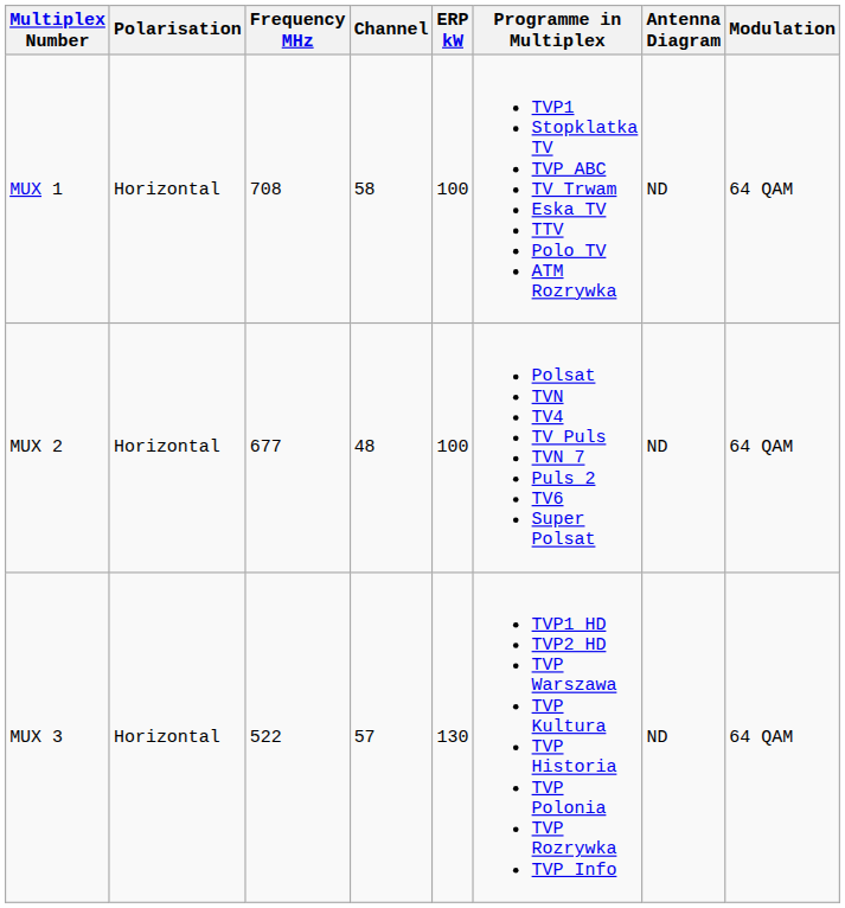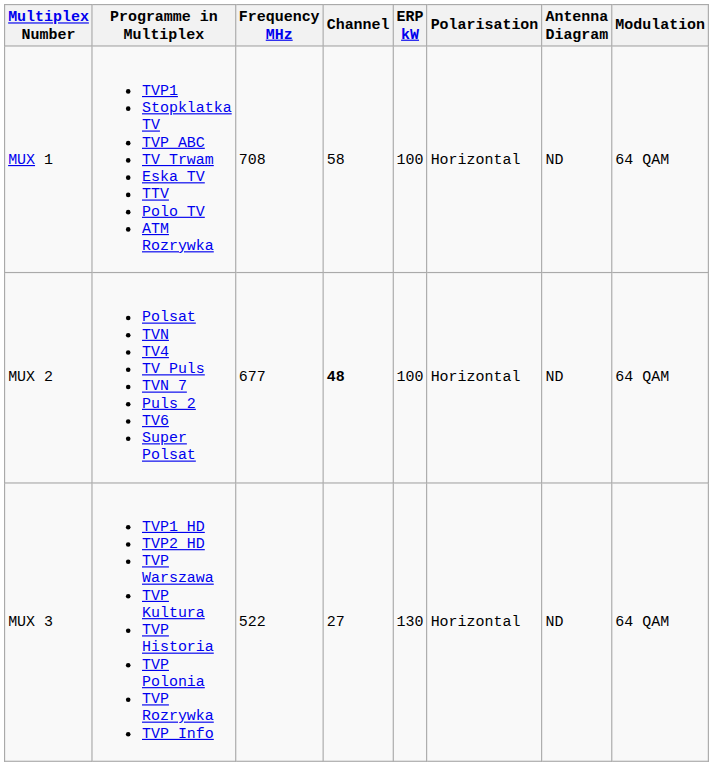 <table class="wikitable" style="width: 500px;">
 <tr>
 <th><a href='#'>Multiplex</a> Number</th>
-<th>Polarisation</th>
+<th>Programme in Multiplex</th>
 <th>Frequency <a href='#'>MHz</a></th>
 <th>Channel</th>
 <th>ERP <a href='#'>kW</a></th>
-<th>Programme in Multiplex</th>
+<th>Polarisation</th>
 <th>Antenna Diagram</th>
 <th>Modulation</th>
 </tr>
 <tr>
 <td><a href='#'>MUX</a> 1</td>
-<td>Horizontal</td>
+<td><br><ul><li><a href='#'>TVP1</a></li><li><a href='#'>Stopklatka TV</a></li><li><a href='#'>TVP ABC</a></li><li><a href='#'>TV Trwam</a></li><li><a href='#'>Eska TV</a></li><li><a href='#'>TTV</a></li><li><a href='#'>Polo TV</a></li><li><a href='#'>ATM Rozrywka</a></li></ul></td>
 <td>708</td>
 <td>58</td>
 <td>100</td>
-<td><br><ul><li><a href='#'>TVP1</a></li><li><a href='#'>Stopklatka TV</a></li><li><a href='#'>TVP ABC</a></li><li><a href='#'>TV Trwam</a></li><li><a href='#'>Eska TV</a></li><li><a href='#'>TTV</a></li><li><a href='#'>Polo TV</a></li><li><a href='#'>ATM Rozrywka</a></li></ul></td>
+<td>Horizontal</td>
 <td>ND</td>
 <td>64 QAM</td>
 </tr>
 <tr>
 <td>MUX 2</td>
+<td><br><ul><li><a href='#'>Polsat</a></li><li><a href='#'>TVN</a></li><li><a href='#'>TV4</a></li><li><a href='#'>TV Puls</a></li><li><a href='#'>TVN 7</a></li><li><a href='#'>Puls 2</a></li><li><a href='#'>TV6</a></li><li><a href='#'>Super Polsat</a></li></ul></td>
+<td>677</td>
+<td><strong>48</strong></td>
+<td>100</td>
 <td>Horizontal</td>
-<td>677</td>
-<td>48</td>
-<td>100</td>
-<td><br><ul><li><a href='#'>Polsat</a></li><li><a href='#'>TVN</a></li><li><a href='#'>TV4</a></li><li><a href='#'>TV Puls</a></li><li><a href='#'>TVN 7</a></li><li><a href='#'>Puls 2</a></li><li><a href='#'>TV6</a></li><li><a href='#'>Super Polsat</a></li></ul></td>
 <td>ND</td>
 <td>64 QAM</td>
 </tr>
 <tr>
 <td>MUX 3</td>
+<td><br><ul><li><a href='#'>TVP1 HD</a></li><li><a href='#'>TVP2 HD</a></li><li><a href='#'>TVP Warszawa</a></li><li><a href='#'>TVP Kultura</a></li><li><a href='#'>TVP Historia</a></li><li><a href='#'>TVP Polonia</a></li><li><a href='#'>TVP Rozrywka</a></li><li><a href='#'>TVP Info</a></li></ul></td>
+<td>522</td>
+<td>27</td>
+<td>130</td>
 <td>Horizontal</td>
-<td>522</td>
-<td>57</td>
-<td>130</td>
-<td><br><ul><li><a href='#'>TVP1 HD</a></li><li><a href='#'>TVP2 HD</a></li><li><a href='#'>TVP Warszawa</a></li><li><a href='#'>TVP Kultura</a></li><li><a href='#'>TVP Historia</a></li><li><a href='#'>TVP Polonia</a></li><li><a href='#'>TVP Rozrywka</a></li><li><a href='#'>TVP Info</a></li></ul></td>
 <td>ND</td>
 <td>64 QAM</td>
 </tr>
 </table>
